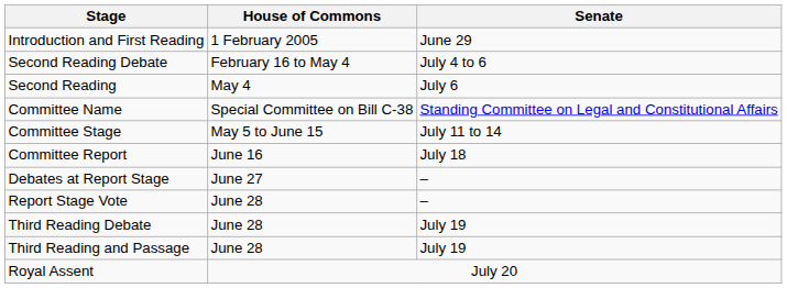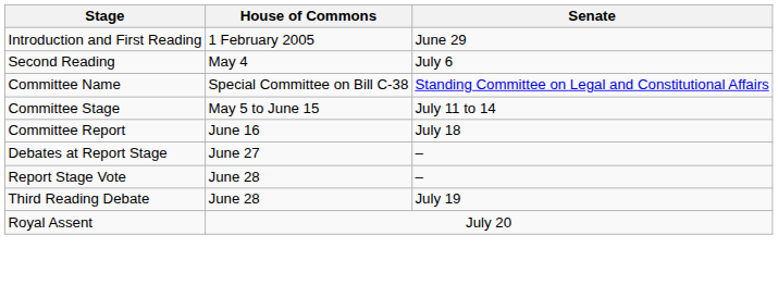 <table class="wikitable">
 <tr>
 <th>Stage</th>
 <th>House of Commons</th>
 <th>Senate</th>
 </tr>
 <tr>
 <td>Introduction and First Reading</td>
 <td>1 February 2005</td>
 <td>June 29</td>
-</tr>
-<tr>
-<td>Second Reading Debate</td>
-<td>February 16 to May 4</td>
-<td>July 4 to 6</td>
 </tr>
 <tr>
 <td>Second Reading</td>
 <td>May 4</td>
 <td>July 6</td>
 </tr>
 <tr>
 <td>Committee Name</td>
 <td>Special Committee on Bill C-38</td>
 <td><a href='#'>Standing Committee on Legal and Constitutional Affairs</a></td>
 </tr>
 <tr>
 <td>Committee Stage</td>
 <td>May 5 to June 15</td>
 <td>July 11 to 14</td>
 </tr>
 <tr>
 <td>Committee Report</td>
 <td>June 16</td>
 <td>July 18</td>
 </tr>
 <tr>
 <td>Debates at Report Stage</td>
 <td>June 27</td>
 <td>–</td>
 </tr>
 <tr>
 <td>Report Stage Vote</td>
 <td>June 28</td>
 <td>–</td>
 </tr>
 <tr>
 <td>Third Reading Debate</td>
 <td>June 28</td>
 <td>July 19</td>
 </tr>
 <tr>
-<td>Third Reading and Passage</td>
-<td>June 28</td>
-<td>July 19</td>
-</tr>
-<tr>
 <td>Royal Assent</td>
 <td colspan="2" style="text-align:center;">July 20</td>
 </tr>
 </table>
